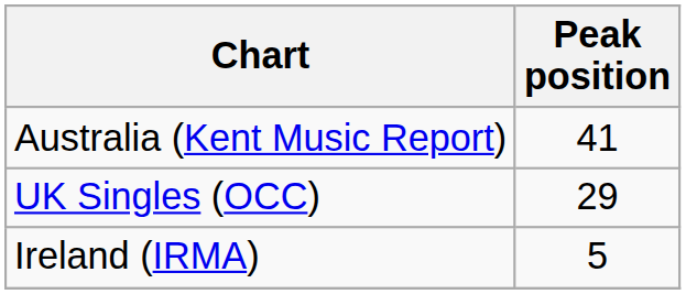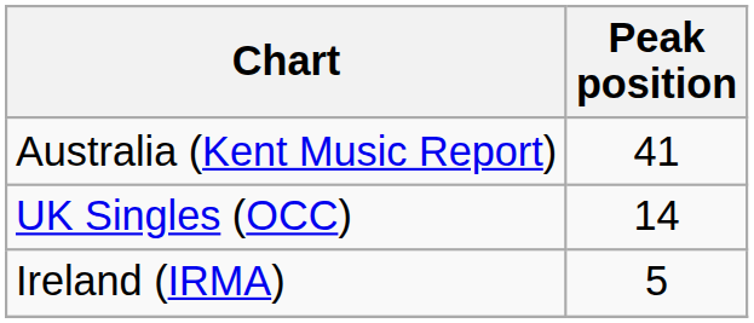 <table class="wikitable sortable">
 <tr>
 <th>Chart</th>
 <th>Peak<br>position</th>
 </tr>
 <tr>
 <td>Australia (<a href='#'>Kent Music Report</a>)</td>
 <td style="text-align:center;">41</td>
 </tr>
 <tr>
 <td><a href='#'>UK Singles</a> (<a href='#'>OCC</a>)</td>
-<td align="center">29</td>
+<td align="center">14</td>
 </tr>
 <tr>
 <td>Ireland (<a href='#'>IRMA</a>)</td>
 <td align="center">5</td>
 </tr>
 <tr>
 </tr>
 </table>
